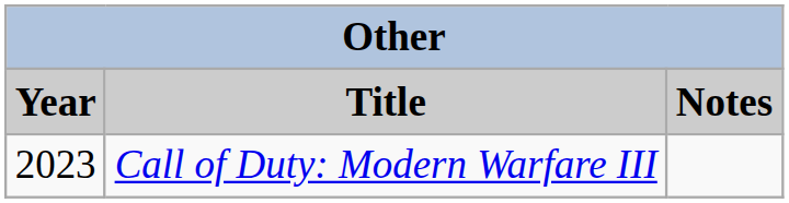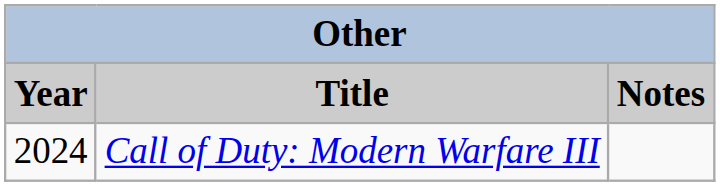 <table class="wikitable sortable">
 <tr style="text-align:center;">
 <th colspan=4 style="background:#B0C4DE;">Other</th>
 </tr>
 <tr style="text-align:center;">
 <th style="background:#ccc;">Year</th>
 <th style="background:#ccc;">Title</th>
 <th style="background:#ccc;">Notes</th>
 </tr>
 <tr>
-<td>2023</td>
+<td>2024</td>
 <td><em><a href='#'>Call of Duty: Modern Warfare III</a></em></td>
 <td></td>
 </tr>
 </table>
